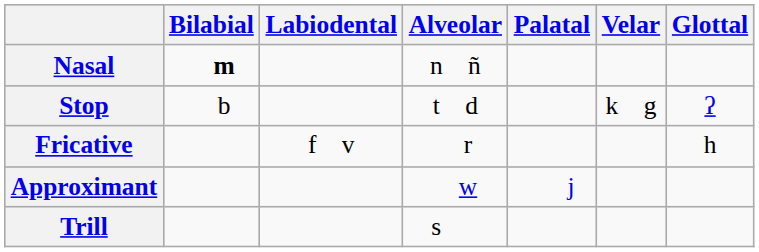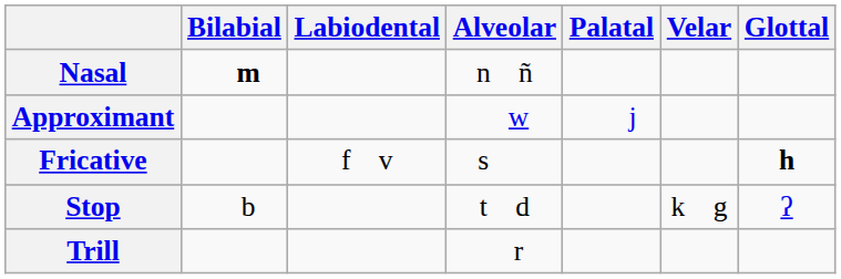 <table class="wikitable" style="text-align:center">
 <tr>
 <th></th>
 <th><a href='#'>Bilabial</a></th>
 <th><a href='#'>Labiodental</a></th>
 <th><a href='#'>Alveolar</a></th>
 <th><a href='#'>Palatal</a></th>
 <th><a href='#'>Velar</a></th>
 <th><a href='#'>Glottal</a></th>
 </tr>
 <tr>
 <th><a href='#'>Nasal</a></th>
 <td><strong>    m</strong></td>
 <td></td>
 <td>n    ñ</td>
 <td></td>
 <td></td>
 <td></td>
 </tr>
 <tr>
+<th><a href='#'>Approximant</a></th>
+<td></td>
+<td></td>
+<td>    <a href='#'>w</a></td>
+<td>      <a href='#'>j</a></td>
+<td></td>
+<td></td>
+</tr>
+<tr>
+<th><a href='#'>Fricative</a></th>
+<td></td>
+<td>f    v</td>
+<td>s       </td>
+<td></td>
+<td></td>
+<td><strong>h</strong></td>
+</tr>
+<tr>
 <th><a href='#'>Stop</a></th>
 <td>    b</td>
 <td></td>
 <td>t     d</td>
 <td></td>
 <td>k    g</td>
 <td><a href='#'>ʔ</a></td>
 </tr>
 <tr>
-<th><a href='#'>Fricative</a></th>
-<td></td>
-<td>f    v</td>
-<td>    r</td>
-<td></td>
-<td></td>
-<td>h</td>
-</tr>
-<tr>
-<th><a href='#'>Approximant</a></th>
-<td></td>
-<td></td>
-<td>    <a href='#'>w</a></td>
-<td>      <a href='#'>j</a></td>
-<td></td>
-<td></td>
-</tr>
-<tr>
 <th><a href='#'>Trill</a></th>
 <td></td>
 <td></td>
-<td>s       </td>
+<td>    r</td>
 <td></td>
 <td></td>
 <td></td>
 </tr>
 </table>
